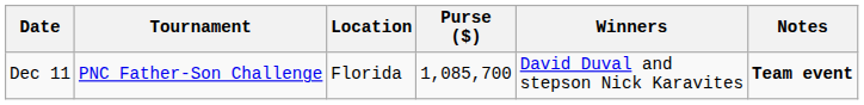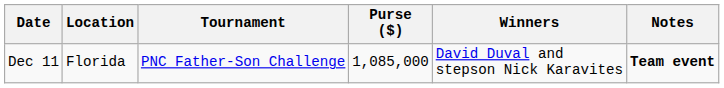 <table class="wikitable" style="font-size:95%">
 <tr>
 <th>Date</th>
+<th>Location</th>
 <th>Tournament</th>
-<th>Location</th>
 <th>Purse<br>($)</th>
 <th>Winners</th>
 <th>Notes</th>
 </tr>
 <tr>
 <td>Dec 11</td>
+<td>Florida</td>
 <td><a href='#'>PNC Father-Son Challenge</a></td>
-<td>Florida</td>
-<td align=right>1,085,700</td>
+<td align=right>1,085,000</td>
 <td> <a href='#'>David Duval</a> and<br>stepson Nick Karavites</td>
 <td><strong>Team event</strong></td>
 </tr>
 </table>
